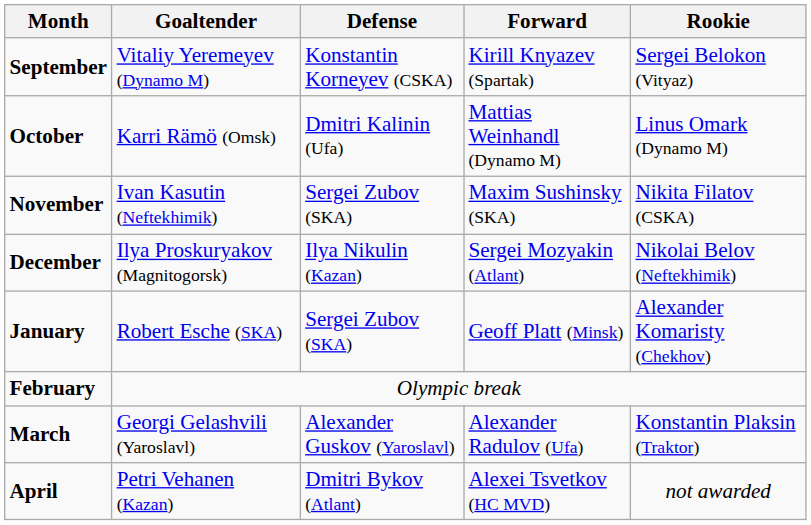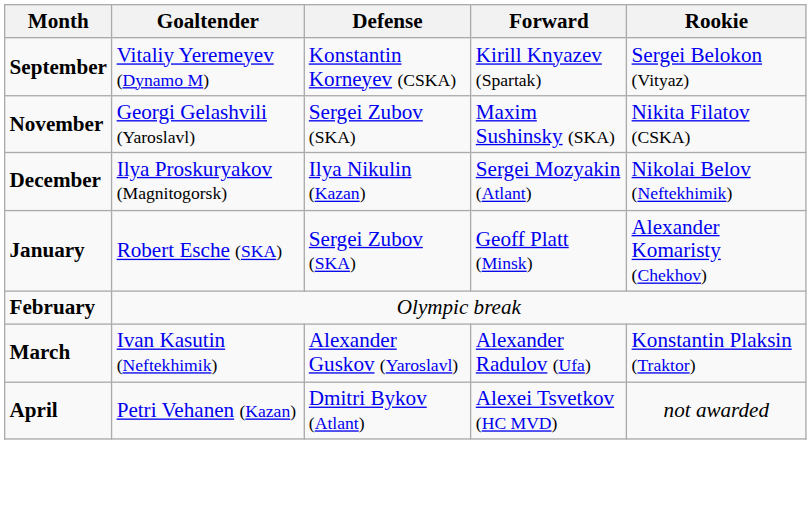 <table class="wikitable" style="text-align:left;">
 <tr>
 <th>Month</th>
 <th>Goaltender</th>
 <th>Defense</th>
 <th>Forward</th>
 <th>Rookie</th>
 </tr>
 <tr>
 <td style="text-align:left;"><strong>September</strong></td>
 <td> <a href='#'>Vitaliy Yeremeyev</a> <small>(<a href='#'>Dynamo M</a>)</small></td>
 <td> <a href='#'>Konstantin Korneyev</a> <small>(CSKA)</small></td>
 <td> <a href='#'>Kirill Knyazev</a> <small>(Spartak)</small></td>
 <td> <a href='#'>Sergei Belokon</a> <small>(Vityaz)</small></td>
 </tr>
 <tr>
-<td style="text-align:left;"><strong>October</strong></td>
-<td> <a href='#'>Karri Rämö</a> <small>(Omsk)</small></td>
-<td> <a href='#'>Dmitri Kalinin</a> <small>(Ufa)</small></td>
-<td> <a href='#'>Mattias Weinhandl</a> <small>(Dynamo M)</small></td>
-<td> <a href='#'>Linus Omark</a> <small>(Dynamo M)</small></td>
-</tr>
-<tr>
 <td style="text-align:left;"><strong>November</strong></td>
-<td> <a href='#'>Ivan Kasutin</a> <small>(<a href='#'>Neftekhimik</a>)</small></td>
+<td> <a href='#'>Georgi Gelashvili</a> <small>(Yaroslavl)</small></td>
 <td> <a href='#'>Sergei Zubov</a> <small>(SKA)</small></td>
 <td> <a href='#'>Maxim Sushinsky</a> <small>(SKA)</small></td>
 <td> <a href='#'>Nikita Filatov</a> <small>(CSKA)</small></td>
 </tr>
 <tr>
 <td style="text-align:left;"><strong>December</strong></td>
 <td> <a href='#'>Ilya Proskuryakov</a> <small>(Magnitogorsk)</small></td>
 <td> <a href='#'>Ilya Nikulin</a> <small>(<a href='#'>Kazan</a>)</small></td>
 <td> <a href='#'>Sergei Mozyakin</a> <small>(<a href='#'>Atlant</a>)</small></td>
 <td> <a href='#'>Nikolai Belov</a> <small>(<a href='#'>Neftekhimik</a>)</small></td>
 </tr>
 <tr>
 <td style="text-align:left;"><strong>January</strong></td>
 <td> <a href='#'>Robert Esche</a> <small>(<a href='#'>SKA</a>)</small></td>
 <td> <a href='#'>Sergei Zubov</a> <small>(<a href='#'>SKA</a>)</small></td>
 <td> <a href='#'>Geoff Platt</a> <small>(<a href='#'>Minsk</a>)</small></td>
 <td> <a href='#'>Alexander Komaristy</a> <small>(<a href='#'>Chekhov</a>)</small></td>
 </tr>
 <tr>
 <td style="text-align:left;"><strong>February</strong></td>
 <td colspan=4 style="text-align:center;"><em>Olympic break</em></td>
 </tr>
 <tr>
 <td style="text-align:left;"><strong>March</strong></td>
-<td> <a href='#'>Georgi Gelashvili</a> <small>(Yaroslavl)</small></td>
+<td> <a href='#'>Ivan Kasutin</a> <small>(<a href='#'>Neftekhimik</a>)</small></td>
 <td> <a href='#'>Alexander Guskov</a> <small>(<a href='#'>Yaroslavl</a>)</small></td>
 <td> <a href='#'>Alexander Radulov</a> <small>(<a href='#'>Ufa</a>)</small></td>
 <td> <a href='#'>Konstantin Plaksin</a> <small>(<a href='#'>Traktor</a>)</small></td>
 </tr>
 <tr>
 <td style="text-align:left;"><strong>April</strong></td>
 <td> <a href='#'>Petri Vehanen</a> <small>(<a href='#'>Kazan</a>)</small></td>
 <td> <a href='#'>Dmitri Bykov</a> <small>(<a href='#'>Atlant</a>)</small></td>
 <td> <a href='#'>Alexei Tsvetkov</a> <small>(<a href='#'>HC MVD</a>)</small></td>
 <td align="center"><em>not awarded</em></td>
 </tr>
 </table>
